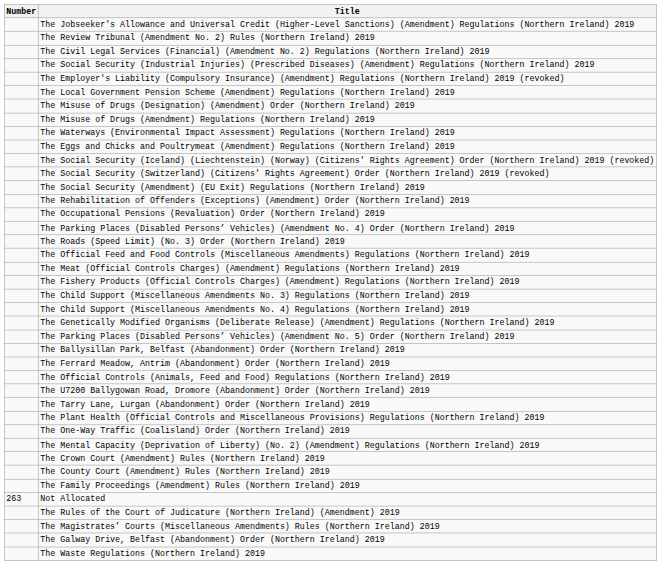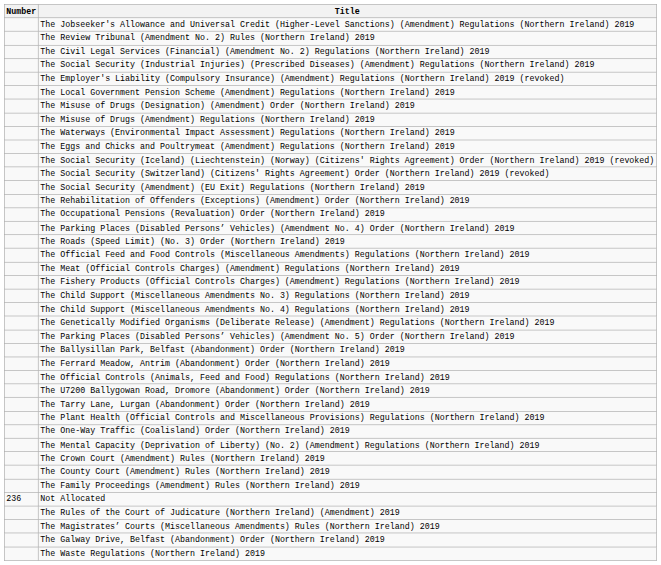 <table class="wikitable collapsible">
 <tr>
 <th>Number</th>
 <th>Title</th>
 </tr>
 <tr>
 <td></td>
 <td>The Jobseeker's Allowance and Universal Credit (Higher-Level Sanctions) (Amendment) Regulations (Northern Ireland) 2019</td>
 </tr>
 <tr>
 <td></td>
 <td>The Review Tribunal (Amendment No. 2) Rules (Northern Ireland) 2019</td>
 </tr>
 <tr>
 <td></td>
 <td>The Civil Legal Services (Financial) (Amendment No. 2) Regulations (Northern Ireland) 2019</td>
 </tr>
 <tr>
 <td></td>
 <td>The Social Security (Industrial Injuries) (Prescribed Diseases) (Amendment) Regulations (Northern Ireland) 2019</td>
 </tr>
 <tr>
 <td></td>
 <td>The Employer's Liability (Compulsory Insurance) (Amendment) Regulations (Northern Ireland) 2019 (revoked)</td>
 </tr>
 <tr>
 <td></td>
 <td>The Local Government Pension Scheme (Amendment) Regulations (Northern Ireland) 2019</td>
 </tr>
 <tr>
 <td></td>
 <td>The Misuse of Drugs (Designation) (Amendment) Order (Northern Ireland) 2019</td>
 </tr>
 <tr>
 <td></td>
 <td>The Misuse of Drugs (Amendment) Regulations (Northern Ireland) 2019</td>
 </tr>
 <tr>
 <td></td>
 <td>The Waterways (Environmental Impact Assessment) Regulations (Northern Ireland) 2019</td>
 </tr>
 <tr>
 <td></td>
 <td>The Eggs and Chicks and Poultrymeat (Amendment) Regulations (Northern Ireland) 2019</td>
 </tr>
 <tr>
 <td></td>
 <td>The Social Security (Iceland) (Liechtenstein) (Norway) (Citizens' Rights Agreement) Order (Northern Ireland) 2019 (revoked)</td>
 </tr>
 <tr>
 <td></td>
 <td>The Social Security (Switzerland) (Citizens' Rights Agreement) Order (Northern Ireland) 2019 (revoked)</td>
 </tr>
 <tr>
 <td></td>
 <td>The Social Security (Amendment) (EU Exit) Regulations (Northern Ireland) 2019</td>
 </tr>
 <tr>
 <td></td>
 <td>The Rehabilitation of Offenders (Exceptions) (Amendment) Order (Northern Ireland) 2019</td>
 </tr>
 <tr>
 <td></td>
 <td>The Occupational Pensions (Revaluation) Order (Northern Ireland) 2019</td>
 </tr>
 <tr>
 <td></td>
 <td>The Parking Places (Disabled Persons’ Vehicles) (Amendment No. 4) Order (Northern Ireland) 2019</td>
 </tr>
 <tr>
 <td></td>
 <td>The Roads (Speed Limit) (No. 3) Order (Northern Ireland) 2019</td>
 </tr>
 <tr>
 <td></td>
 <td>The Official Feed and Food Controls (Miscellaneous Amendments) Regulations (Northern Ireland) 2019</td>
 </tr>
 <tr>
 <td></td>
 <td>The Meat (Official Controls Charges) (Amendment) Regulations (Northern Ireland) 2019</td>
 </tr>
 <tr>
 <td></td>
 <td>The Fishery Products (Official Controls Charges) (Amendment) Regulations (Northern Ireland) 2019</td>
 </tr>
 <tr>
 <td></td>
 <td>The Child Support (Miscellaneous Amendments No. 3) Regulations (Northern Ireland) 2019</td>
 </tr>
 <tr>
 <td></td>
 <td>The Child Support (Miscellaneous Amendments No. 4) Regulations (Northern Ireland) 2019</td>
 </tr>
 <tr>
 <td></td>
 <td>The Genetically Modified Organisms (Deliberate Release) (Amendment) Regulations (Northern Ireland) 2019</td>
 </tr>
 <tr>
 <td></td>
 <td>The Parking Places (Disabled Persons’ Vehicles) (Amendment No. 5) Order (Northern Ireland) 2019</td>
 </tr>
 <tr>
 <td></td>
 <td>The Ballysillan Park, Belfast (Abandonment) Order (Northern Ireland) 2019</td>
 </tr>
 <tr>
 <td></td>
 <td>The Ferrard Meadow, Antrim (Abandonment) Order (Northern Ireland) 2019</td>
 </tr>
 <tr>
 <td></td>
 <td>The Official Controls (Animals, Feed and Food) Regulations (Northern Ireland) 2019</td>
 </tr>
 <tr>
 <td></td>
 <td>The U7200 Ballygowan Road, Dromore (Abandonment) Order (Northern Ireland) 2019</td>
 </tr>
 <tr>
 <td></td>
 <td>The Tarry Lane, Lurgan (Abandonment) Order (Northern Ireland) 2019</td>
 </tr>
 <tr>
 <td></td>
 <td>The Plant Health (Official Controls and Miscellaneous Provisions) Regulations (Northern Ireland) 2019</td>
 </tr>
 <tr>
 <td></td>
 <td>The One-Way Traffic (Coalisland) Order (Northern Ireland) 2019</td>
 </tr>
 <tr>
 <td></td>
 <td>The Mental Capacity (Deprivation of Liberty) (No. 2) (Amendment) Regulations (Northern Ireland) 2019</td>
 </tr>
 <tr>
 <td></td>
 <td>The Crown Court (Amendment) Rules (Northern Ireland) 2019</td>
 </tr>
 <tr>
 <td></td>
 <td>The County Court (Amendment) Rules (Northern Ireland) 2019</td>
 </tr>
 <tr>
 <td></td>
 <td>The Family Proceedings (Amendment) Rules (Northern Ireland) 2019</td>
 </tr>
 <tr>
-<td>263</td>
+<td>236</td>
 <td>Not Allocated</td>
 </tr>
 <tr>
 <td></td>
 <td>The Rules of the Court of Judicature (Northern Ireland) (Amendment) 2019</td>
 </tr>
 <tr>
 <td></td>
 <td>The Magistrates’ Courts (Miscellaneous Amendments) Rules (Northern Ireland) 2019</td>
 </tr>
 <tr>
 <td></td>
 <td>The Galway Drive, Belfast (Abandonment) Order (Northern Ireland) 2019</td>
 </tr>
 <tr>
 <td></td>
 <td>The Waste Regulations (Northern Ireland) 2019</td>
 </tr>
 </table>
